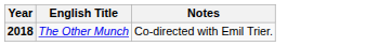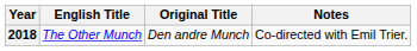 <table class="wikitable">
 <tr>
 <th>Year</th>
 <th>English Title</th>
+<th>Original Title</th>
 <th>Notes</th>
 </tr>
 <tr>
 <th>2018</th>
 <td><em><a href='#'>The Other Munch</a></em></td>
+<td><em>Den andre Munch</em></td>
 <td>Co-directed with Emil Trier.</td>
 </tr>
 </table>
